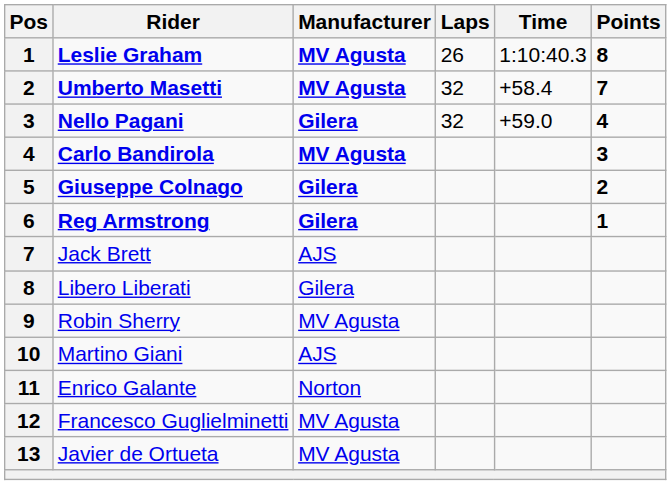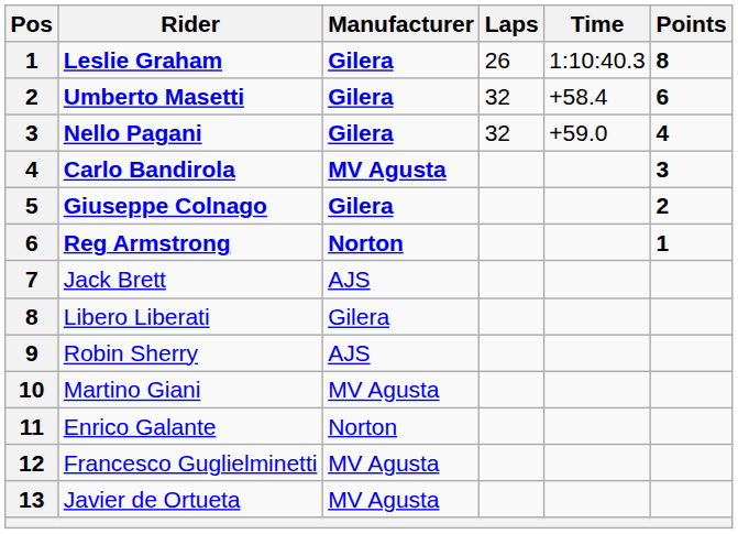 <table class="wikitable" style="font-size: 95%;">
 <tr>
 <th>Pos</th>
 <th>Rider</th>
 <th>Manufacturer</th>
 <th>Laps</th>
 <th>Time</th>
 <th>Points</th>
 </tr>
 <tr>
 <th>1</th>
 <td> <strong><a href='#'>Leslie Graham</a></strong></td>
-<td><strong><a href='#'>MV Agusta</a></strong></td>
+<td><strong><a href='#'>Gilera</a></strong></td>
 <td>26</td>
 <td>1:10:40.3</td>
 <td><strong>8</strong></td>
 </tr>
 <tr>
 <th>2</th>
 <td> <strong><a href='#'>Umberto Masetti</a></strong></td>
-<td><strong><a href='#'>MV Agusta</a></strong></td>
+<td><strong><a href='#'>Gilera</a></strong></td>
 <td>32</td>
 <td>+58.4</td>
-<td><strong>7</strong></td>
+<td><strong>6</strong></td>
 </tr>
 <tr>
 <th>3</th>
 <td> <strong><a href='#'>Nello Pagani</a></strong></td>
 <td><strong><a href='#'>Gilera</a></strong></td>
 <td>32</td>
 <td>+59.0</td>
 <td><strong>4</strong></td>
 </tr>
 <tr>
 <th>4</th>
 <td> <strong><a href='#'>Carlo Bandirola</a></strong></td>
 <td><strong><a href='#'>MV Agusta</a></strong></td>
 <td></td>
 <td></td>
 <td><strong>3</strong></td>
 </tr>
 <tr>
 <th>5</th>
 <td> <strong><a href='#'>Giuseppe Colnago</a></strong></td>
 <td><strong><a href='#'>Gilera</a></strong></td>
 <td></td>
 <td></td>
 <td><strong>2</strong></td>
 </tr>
 <tr>
 <th>6</th>
 <td> <strong><a href='#'>Reg Armstrong</a></strong></td>
-<td><strong><a href='#'>Gilera</a></strong></td>
+<td><strong><a href='#'>Norton</a></strong></td>
 <td></td>
 <td></td>
 <td><strong>1</strong></td>
 </tr>
 <tr>
 <th>7</th>
 <td> <a href='#'>Jack Brett</a></td>
 <td><a href='#'>AJS</a></td>
 <td></td>
 <td></td>
 <td></td>
 </tr>
 <tr>
 <th>8</th>
 <td> <a href='#'>Libero Liberati</a></td>
 <td><a href='#'>Gilera</a></td>
 <td></td>
 <td></td>
 <td></td>
 </tr>
 <tr>
 <th>9</th>
 <td> <a href='#'>Robin Sherry</a></td>
-<td><a href='#'>MV Agusta</a></td>
+<td><a href='#'>AJS</a></td>
 <td></td>
 <td></td>
 <td></td>
 </tr>
 <tr>
 <th>10</th>
 <td> <a href='#'>Martino Giani</a></td>
-<td><a href='#'>AJS</a></td>
+<td><a href='#'>MV Agusta</a></td>
 <td></td>
 <td></td>
 <td></td>
 </tr>
 <tr>
 <th>11</th>
 <td> <a href='#'>Enrico Galante</a></td>
 <td><a href='#'>Norton</a></td>
 <td></td>
 <td></td>
 <td></td>
 </tr>
 <tr>
 <th>12</th>
 <td> <a href='#'>Francesco Guglielminetti</a></td>
 <td><a href='#'>MV Agusta</a></td>
 <td></td>
 <td></td>
 <td></td>
 </tr>
 <tr>
 <th>13</th>
 <td> <a href='#'>Javier de Ortueta</a></td>
 <td><a href='#'>MV Agusta</a></td>
 <td></td>
 <td></td>
 <td></td>
 </tr>
 <tr>
 <th colspan=6></th>
 </tr>
 </table>
